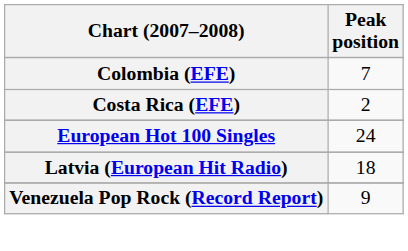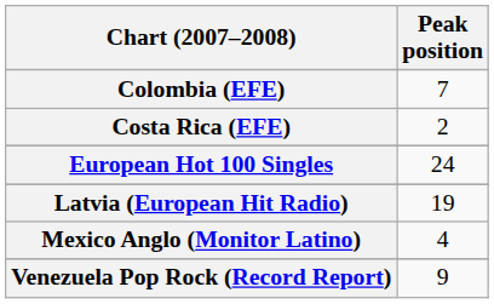 <table class="wikitable sortable plainrowheaders" style="text-align:center">
 <tr>
 <th scope="col">Chart (2007–2008)</th>
 <th scope="col">Peak<br>position</th>
 </tr>
 <tr>
 </tr>
 <tr>
 </tr>
 <tr>
 </tr>
 <tr>
 </tr>
 <tr>
 </tr>
 <tr>
 <th scope="row">Colombia (<a href='#'>EFE</a>)</th>
 <td>7</td>
 </tr>
 <tr>
 <th scope="row">Costa Rica (<a href='#'>EFE</a>)</th>
 <td>2</td>
 </tr>
 <tr>
 </tr>
 <tr>
 </tr>
 <tr>
 <th scope="row"><a href='#'>European Hot 100 Singles</a></th>
 <td>24</td>
 </tr>
 <tr>
 </tr>
 <tr>
 </tr>
 <tr>
 </tr>
 <tr>
 <th scope="row">Latvia (<a href='#'>European Hit Radio</a>)</th>
-<td>18</td>
+<td>19</td>
+</tr>
+<tr>
+<th scope="row">Mexico Anglo (<a href='#'>Monitor Latino</a>)</th>
+<td>4</td>
 </tr>
 <tr>
 </tr>
 <tr>
 </tr>
 <tr>
 </tr>
 <tr>
 </tr>
 <tr>
 </tr>
 <tr>
 </tr>
 <tr>
 </tr>
 <tr>
 </tr>
 <tr>
 <th scope="row">Venezuela Pop Rock (<a href='#'>Record Report</a>)</th>
 <td>9</td>
 </tr>
 </table>
